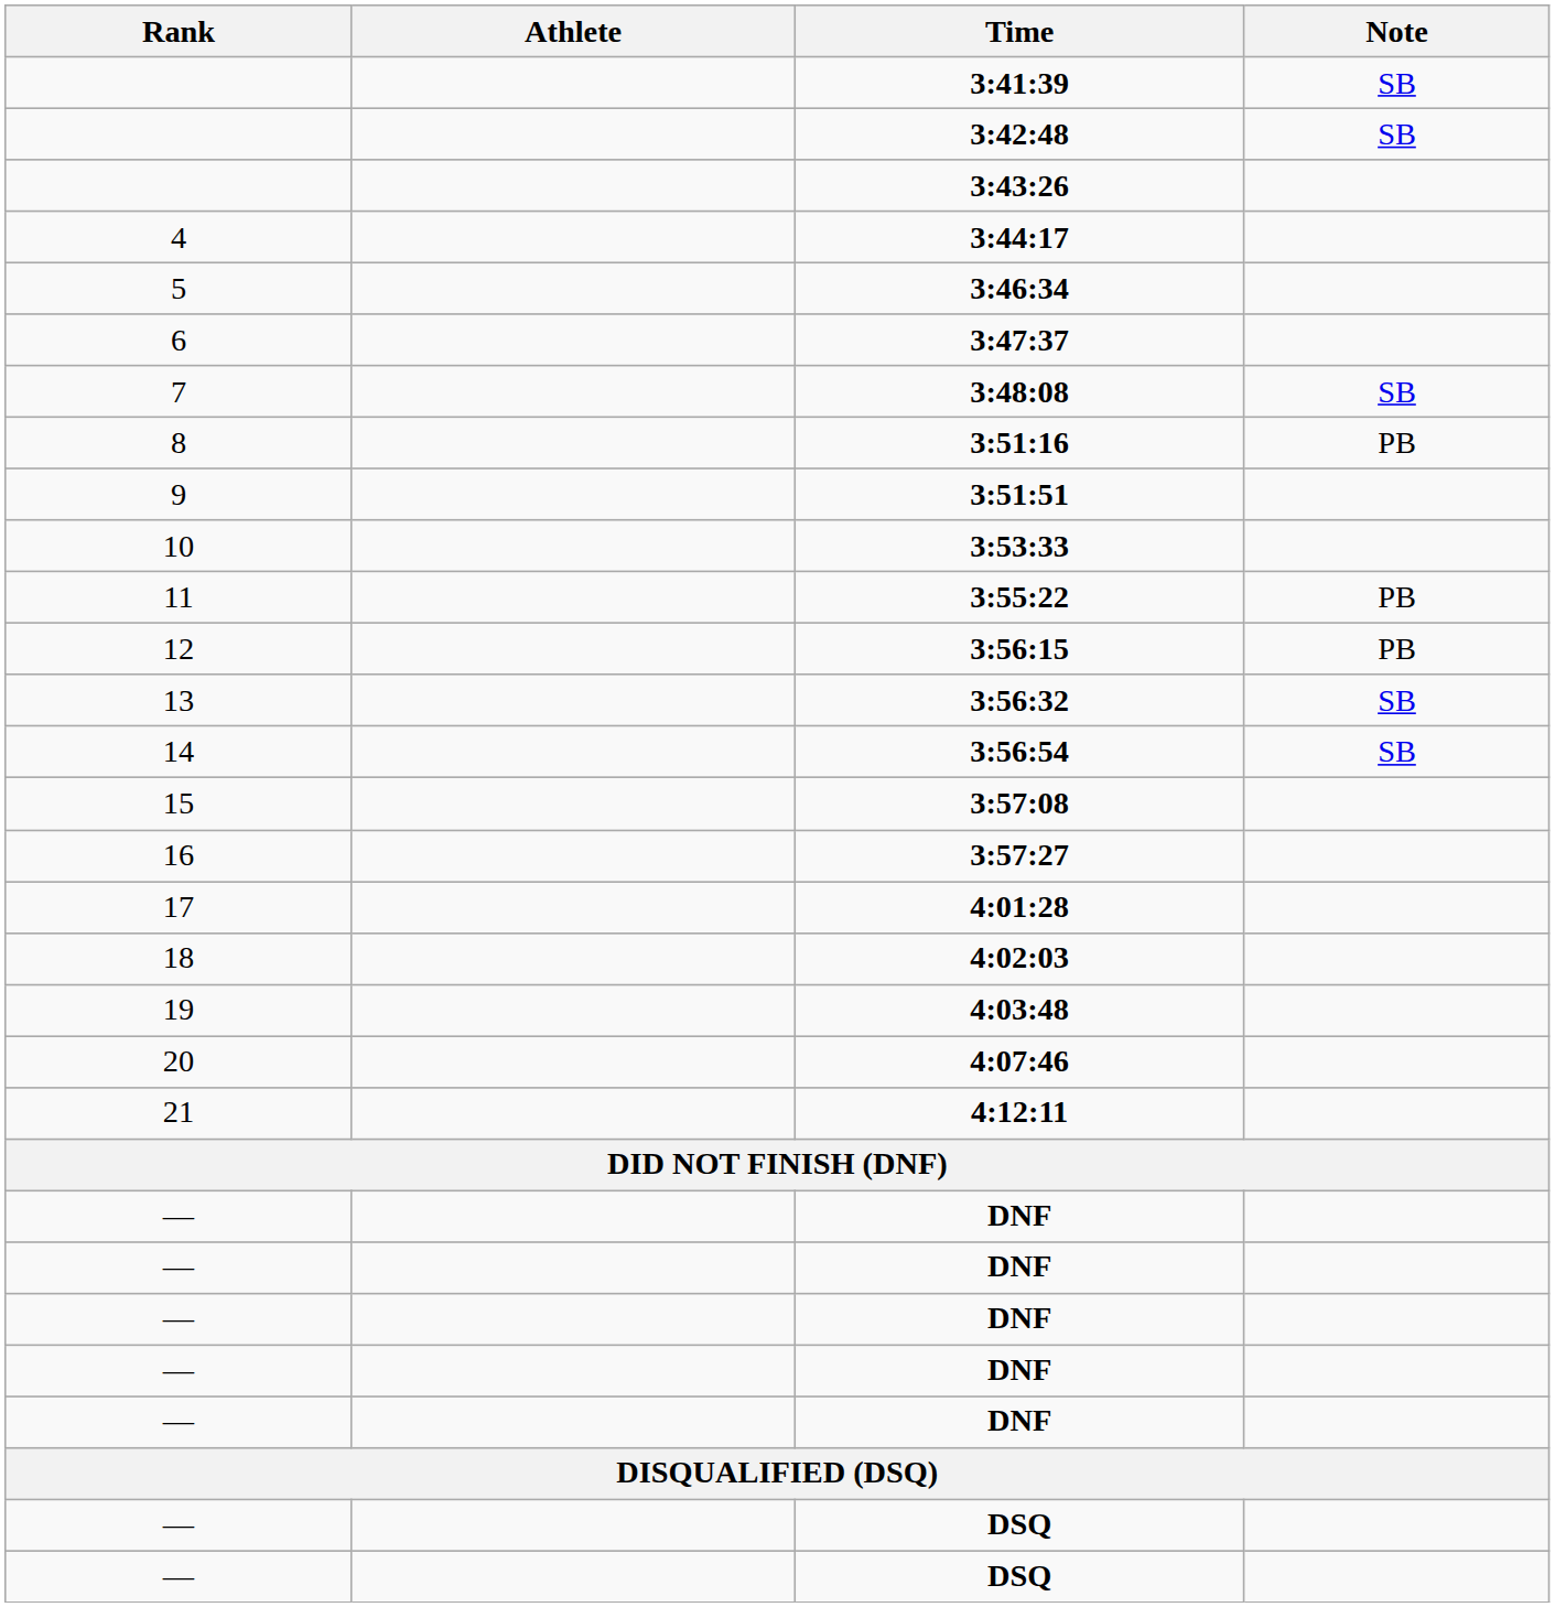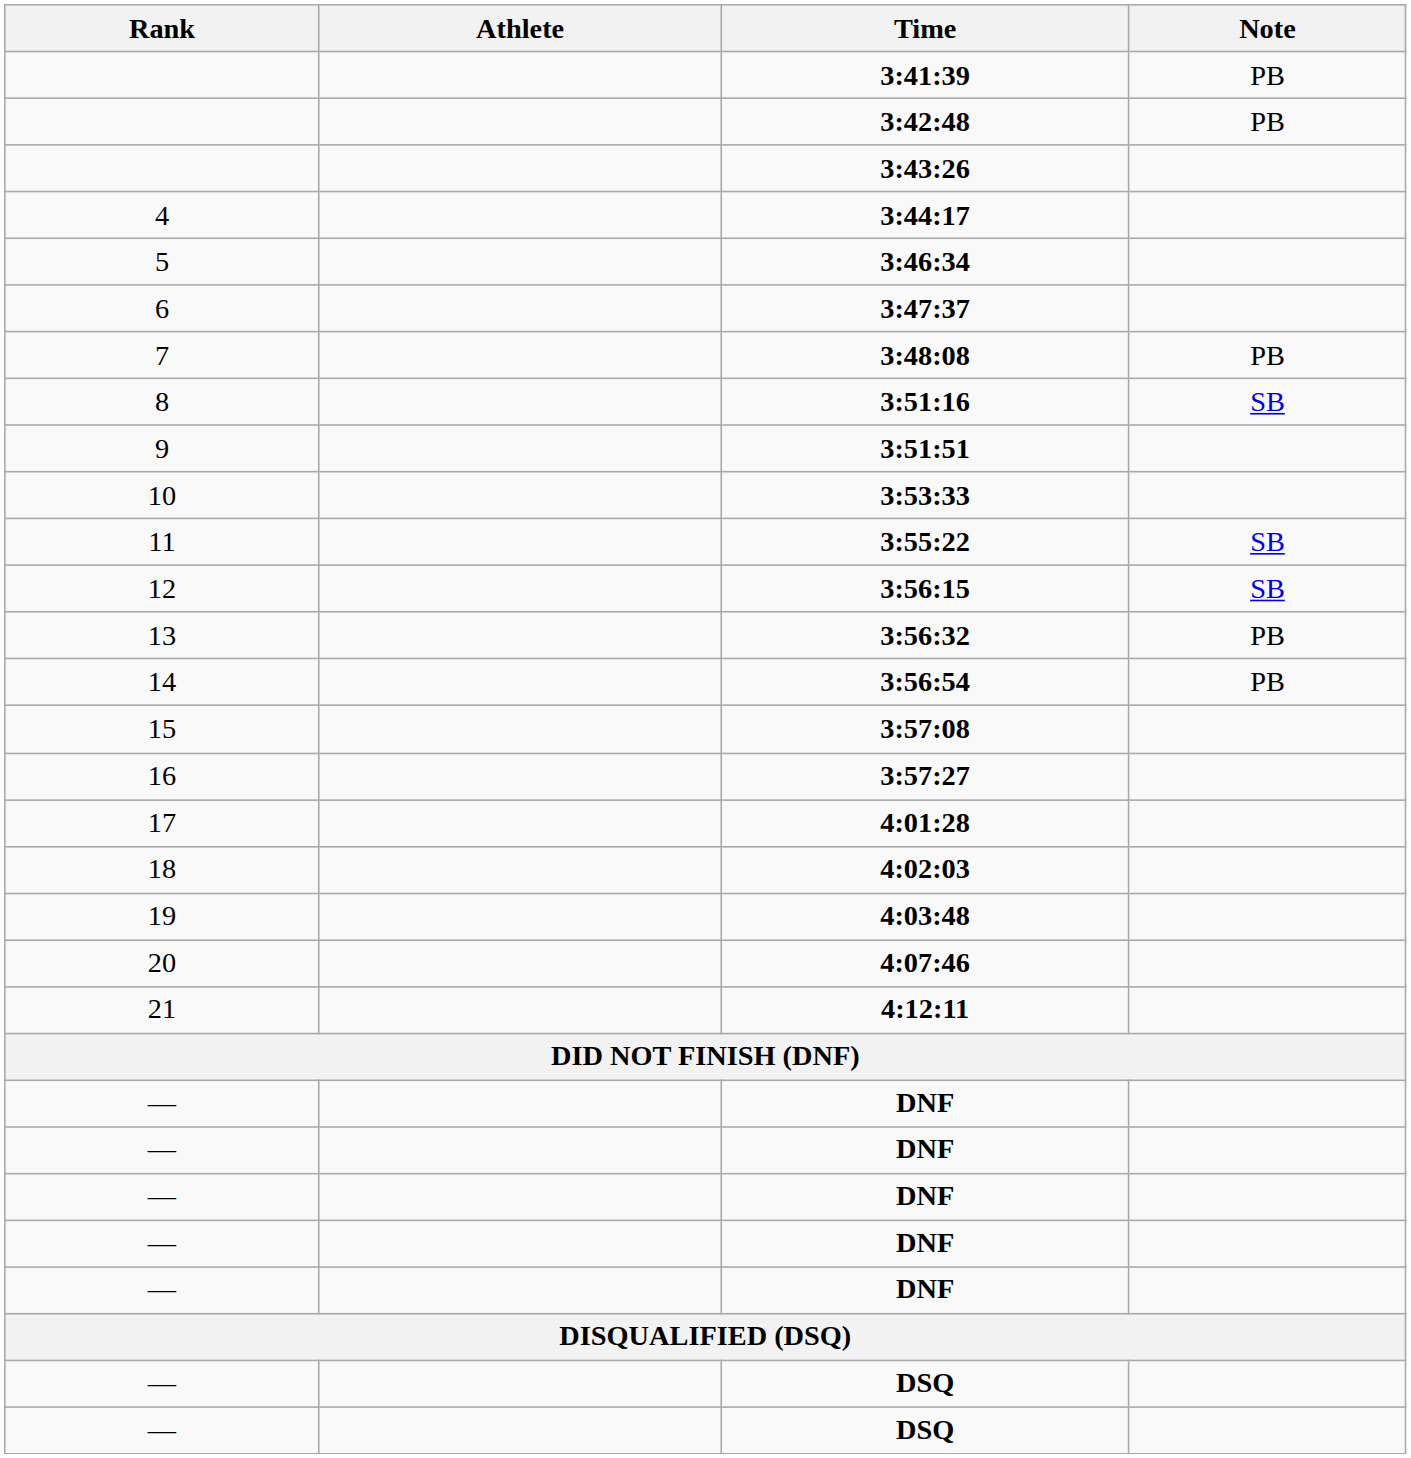 <table class="wikitable" style=" text-align:center; font-size:110%;" width="55%">
 <tr>
 <th>Rank</th>
 <th>Athlete</th>
 <th>Time</th>
 <th>Note</th>
 </tr>
 <tr>
 <td></td>
 <td align=left></td>
 <td><strong>3:41:39</strong></td>
-<td><a href='#'>SB</a></td>
+<td>PB</td>
 </tr>
 <tr>
 <td></td>
 <td align=left></td>
 <td><strong>3:42:48</strong></td>
-<td><a href='#'>SB</a></td>
+<td>PB</td>
 </tr>
 <tr>
 <td></td>
 <td align=left></td>
 <td><strong>3:43:26</strong></td>
 <td></td>
 </tr>
 <tr>
 <td>4</td>
 <td align=left></td>
 <td><strong>3:44:17</strong></td>
 <td></td>
 </tr>
 <tr>
 <td>5</td>
 <td align=left></td>
 <td><strong>3:46:34</strong></td>
 <td></td>
 </tr>
 <tr>
 <td>6</td>
 <td align=left></td>
 <td><strong>3:47:37</strong></td>
 <td></td>
 </tr>
 <tr>
 <td>7</td>
 <td align=left></td>
 <td><strong>3:48:08</strong></td>
-<td><a href='#'>SB</a></td>
+<td>PB</td>
 </tr>
 <tr>
 <td>8</td>
 <td align=left></td>
 <td><strong>3:51:16</strong></td>
-<td>PB</td>
+<td><a href='#'>SB</a></td>
 </tr>
 <tr>
 <td>9</td>
 <td align=left></td>
 <td><strong>3:51:51</strong></td>
 <td></td>
 </tr>
 <tr>
 <td>10</td>
 <td align=left></td>
 <td><strong>3:53:33</strong></td>
 <td></td>
 </tr>
 <tr>
 <td>11</td>
 <td align=left></td>
 <td><strong>3:55:22</strong></td>
-<td>PB</td>
+<td><a href='#'>SB</a></td>
 </tr>
 <tr>
 <td>12</td>
 <td align=left></td>
 <td><strong>3:56:15</strong></td>
-<td>PB</td>
+<td><a href='#'>SB</a></td>
 </tr>
 <tr>
 <td>13</td>
 <td align=left></td>
 <td><strong>3:56:32</strong></td>
-<td><a href='#'>SB</a></td>
+<td>PB</td>
 </tr>
 <tr>
 <td>14</td>
 <td align=left></td>
 <td><strong>3:56:54</strong></td>
-<td><a href='#'>SB</a></td>
+<td>PB</td>
 </tr>
 <tr>
 <td>15</td>
 <td align=left></td>
 <td><strong>3:57:08</strong></td>
 <td></td>
 </tr>
 <tr>
 <td>16</td>
 <td align=left></td>
 <td><strong>3:57:27</strong></td>
 <td></td>
 </tr>
 <tr>
 <td>17</td>
 <td align=left></td>
 <td><strong>4:01:28</strong></td>
 <td></td>
 </tr>
 <tr>
 <td>18</td>
 <td align=left></td>
 <td><strong>4:02:03</strong></td>
 <td></td>
 </tr>
 <tr>
 <td>19</td>
 <td align=left></td>
 <td><strong>4:03:48</strong></td>
 <td></td>
 </tr>
 <tr>
 <td>20</td>
 <td align=left></td>
 <td><strong>4:07:46</strong></td>
 <td></td>
 </tr>
 <tr>
 <td>21</td>
 <td align=left></td>
 <td><strong>4:12:11</strong></td>
 <td></td>
 </tr>
 <tr>
 <th colspan="4">DID NOT FINISH (DNF)</th>
 </tr>
 <tr>
 <td>—</td>
 <td align=left></td>
 <td><strong>DNF </strong></td>
 <td></td>
 </tr>
 <tr>
 <td>—</td>
 <td align=left></td>
 <td><strong>DNF </strong></td>
 <td></td>
 </tr>
 <tr>
 <td>—</td>
 <td align=left></td>
 <td><strong>DNF </strong></td>
 <td></td>
 </tr>
 <tr>
 <td>—</td>
 <td align=left></td>
 <td><strong>DNF </strong></td>
 <td></td>
 </tr>
 <tr>
 <td>—</td>
 <td align=left></td>
 <td><strong>DNF </strong></td>
 <td></td>
 </tr>
 <tr>
 <th colspan="4">DISQUALIFIED (DSQ)</th>
 </tr>
 <tr>
 <td>—</td>
 <td align=left></td>
 <td><strong>DSQ </strong></td>
 <td></td>
 </tr>
 <tr>
 <td>—</td>
 <td align=left></td>
 <td><strong>DSQ </strong></td>
 <td></td>
 </tr>
 </table>
